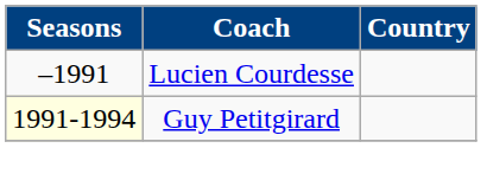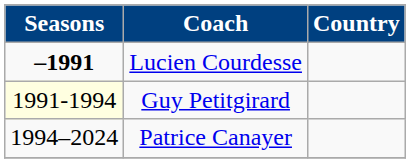 <table class="wikitable" style="text-align: center">
 <tr>
 <th style="color:white; background:#004080">Seasons</th>
 <th style="color:white; background:#004080">Coach</th>
 <th style="color:white; background:#004080">Country</th>
 </tr>
 <tr>
-<td style="text-align: center">–1991</td>
+<td style="text-align: center"><strong>–1991</strong></td>
 <td style="text-align: center"><a href='#'>Lucien Courdesse</a></td>
 <td style="text-align: center"></td>
 </tr>
 <tr>
 <td style="background: lightyellow; text-align: center">1991-1994</td>
 <td style="text-align: center"><a href='#'>Guy Petitgirard</a></td>
 <td style="text-align: center"></td>
 </tr>
 <tr>
+<td style="text-align: center">1994–2024</td>
+<td style="text-align: center"><a href='#'>Patrice Canayer</a></td>
+<td style="text-align: center"></td>
+</tr>
+<tr>
 </tr>
 </table>
